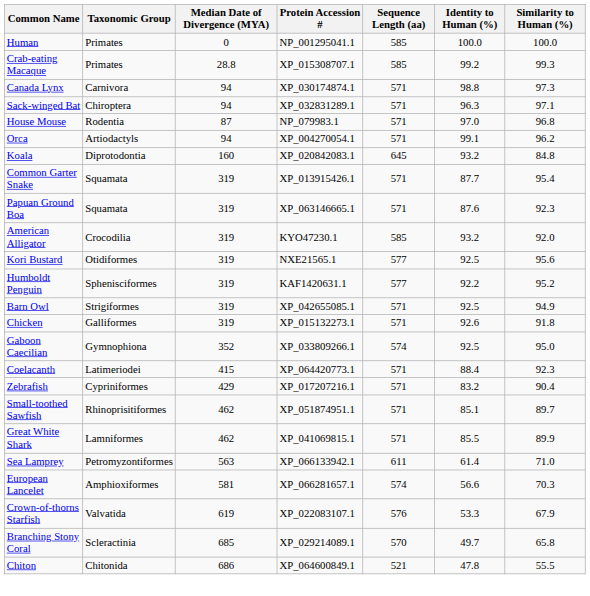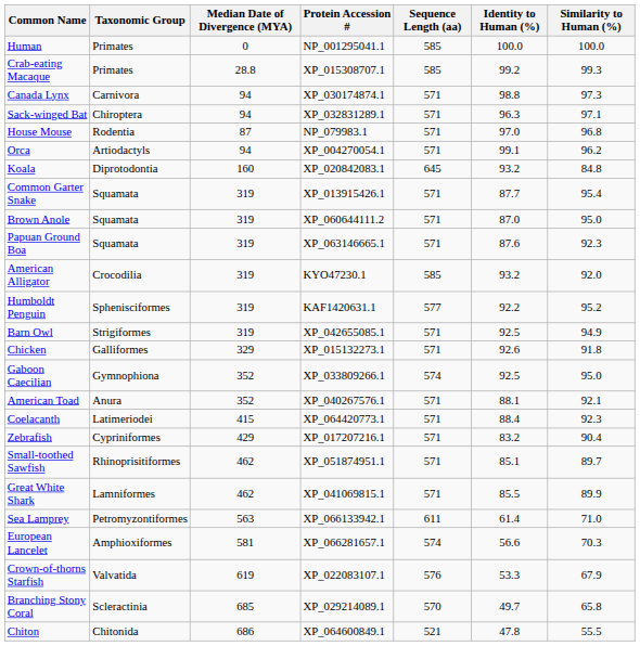 <table class="wikitable">
 <tr>
 <th>Common Name</th>
 <th>Taxonomic Group</th>
 <th>Median Date of Divergence (MYA)</th>
 <th>Protein Accession #</th>
 <th>Sequence Length (aa)</th>
 <th>Identity to Human (%)</th>
 <th>Similarity to Human (%)</th>
 </tr>
 <tr>
 <td><a href='#'>Human</a></td>
 <td>Primates</td>
 <td style="text-align:center;">0</td>
 <td>NP_001295041.1</td>
 <td style="text-align:center;">585</td>
 <td style="text-align:center;">100.0</td>
 <td style="text-align:center;">100.0</td>
 </tr>
 <tr>
 <td><a href='#'>Crab-eating Macaque</a></td>
 <td>Primates</td>
 <td style="text-align:center;">28.8</td>
 <td>XP_015308707.1</td>
 <td style="text-align:center;">585</td>
 <td style="text-align:center;">99.2</td>
 <td style="text-align:center;">99.3</td>
 </tr>
 <tr>
 <td><a href='#'>Canada Lynx</a></td>
 <td>Carnivora</td>
 <td style="text-align:center;">94</td>
 <td>XP_030174874.1</td>
 <td style="text-align:center;">571</td>
 <td style="text-align:center;">98.8</td>
 <td style="text-align:center;">97.3</td>
 </tr>
 <tr>
 <td><a href='#'>Sack-winged Bat</a></td>
 <td>Chiroptera</td>
 <td style="text-align:center;">94</td>
 <td>XP_032831289.1</td>
 <td style="text-align:center;">571</td>
 <td style="text-align:center;">96.3</td>
 <td style="text-align:center;">97.1</td>
 </tr>
 <tr>
 <td><a href='#'>House Mouse</a></td>
 <td>Rodentia</td>
 <td style="text-align:center;">87</td>
 <td>NP_079983.1</td>
 <td style="text-align:center;">571</td>
 <td style="text-align:center;">97.0</td>
 <td style="text-align:center;">96.8</td>
 </tr>
 <tr>
 <td><a href='#'>Orca</a></td>
 <td>Artiodactyls</td>
 <td style="text-align:center;">94</td>
 <td>XP_004270054.1</td>
 <td style="text-align:center;">571</td>
 <td style="text-align:center;">99.1</td>
 <td style="text-align:center;">96.2</td>
 </tr>
 <tr>
 <td><a href='#'>Koala</a></td>
 <td>Diprotodontia</td>
 <td style="text-align:center;">160</td>
 <td>XP_020842083.1</td>
 <td style="text-align:center;">645</td>
 <td style="text-align:center;">93.2</td>
 <td style="text-align:center;">84.8</td>
 </tr>
 <tr>
 <td><a href='#'>Common Garter Snake</a></td>
 <td>Squamata</td>
 <td style="text-align:center;">319</td>
 <td>XP_013915426.1</td>
 <td style="text-align:center;">571</td>
 <td style="text-align:center;">87.7</td>
 <td style="text-align:center;">95.4</td>
 </tr>
 <tr>
+<td><a href='#'>Brown Anole</a></td>
+<td>Squamata</td>
+<td style="text-align:center;">319</td>
+<td>XP_060644111.2</td>
+<td style="text-align:center;">571</td>
+<td style="text-align:center;">87.0</td>
+<td style="text-align:center;">95.0</td>
+</tr>
+<tr>
 <td><a href='#'>Papuan Ground Boa</a></td>
 <td>Squamata</td>
 <td style="text-align:center;">319</td>
 <td>XP_063146665.1</td>
 <td style="text-align:center;">571</td>
 <td style="text-align:center;">87.6</td>
 <td style="text-align:center;">92.3</td>
 </tr>
 <tr>
 <td><a href='#'>American Alligator</a></td>
 <td>Crocodilia</td>
 <td style="text-align:center;">319</td>
 <td>KYO47230.1</td>
 <td style="text-align:center;">585</td>
 <td style="text-align:center;">93.2</td>
 <td style="text-align:center;">92.0</td>
-</tr>
-<tr>
-<td><a href='#'>Kori Bustard</a></td>
-<td>Otidiformes</td>
-<td style="text-align:center;">319</td>
-<td>NXE21565.1</td>
-<td style="text-align:center;">577</td>
-<td style="text-align:center;">92.5</td>
-<td style="text-align:center;">95.6</td>
 </tr>
 <tr>
 <td><a href='#'>Humboldt Penguin</a></td>
 <td>Sphenisciformes</td>
 <td style="text-align:center;">319</td>
 <td>KAF1420631.1</td>
 <td style="text-align:center;">577</td>
 <td style="text-align:center;">92.2</td>
 <td style="text-align:center;">95.2</td>
 </tr>
 <tr>
 <td><a href='#'>Barn Owl</a></td>
 <td>Strigiformes</td>
 <td style="text-align:center;">319</td>
 <td>XP_042655085.1</td>
 <td style="text-align:center;">571</td>
 <td style="text-align:center;">92.5</td>
 <td style="text-align:center;">94.9</td>
 </tr>
 <tr>
 <td><a href='#'>Chicken</a></td>
 <td>Galliformes</td>
-<td style="text-align:center;">319</td>
+<td style="text-align:center;">329</td>
 <td>XP_015132273.1</td>
 <td style="text-align:center;">571</td>
 <td style="text-align:center;">92.6</td>
 <td style="text-align:center;">91.8</td>
 </tr>
 <tr>
 <td><a href='#'>Gaboon Caecilian</a></td>
 <td>Gymnophiona</td>
 <td style="text-align:center;">352</td>
 <td>XP_033809266.1</td>
 <td style="text-align:center;">574</td>
 <td style="text-align:center;">92.5</td>
 <td style="text-align:center;">95.0</td>
+</tr>
+<tr>
+<td><a href='#'>American Toad</a></td>
+<td>Anura</td>
+<td style="text-align:center;">352</td>
+<td>XP_040267576.1</td>
+<td style="text-align:center;">571</td>
+<td style="text-align:center;">88.1</td>
+<td style="text-align:center;">92.1</td>
 </tr>
 <tr>
 <td><a href='#'>Coelacanth</a></td>
 <td>Latimeriodei</td>
 <td style="text-align:center;">415</td>
 <td>XP_064420773.1</td>
 <td style="text-align:center;">571</td>
 <td style="text-align:center;">88.4</td>
 <td style="text-align:center;">92.3</td>
 </tr>
 <tr>
 <td><a href='#'>Zebrafish</a></td>
 <td>Cypriniformes</td>
 <td style="text-align:center;">429</td>
 <td>XP_017207216.1</td>
 <td style="text-align:center;">571</td>
 <td style="text-align:center;">83.2</td>
 <td style="text-align:center;">90.4</td>
 </tr>
 <tr>
 <td><a href='#'>Small-toothed Sawfish</a></td>
 <td>Rhinoprisitiformes</td>
 <td style="text-align:center;">462</td>
 <td>XP_051874951.1</td>
 <td style="text-align:center;">571</td>
 <td style="text-align:center;">85.1</td>
 <td style="text-align:center;">89.7</td>
 </tr>
 <tr>
 <td><a href='#'>Great White Shark</a></td>
 <td>Lamniformes</td>
 <td style="text-align:center;">462</td>
 <td>XP_041069815.1</td>
 <td style="text-align:center;">571</td>
 <td style="text-align:center;">85.5</td>
 <td style="text-align:center;">89.9</td>
 </tr>
 <tr>
 <td><a href='#'>Sea Lamprey</a></td>
 <td>Petromyzontiformes</td>
 <td style="text-align:center;">563</td>
 <td>XP_066133942.1</td>
 <td style="text-align:center;">611</td>
 <td style="text-align:center;">61.4</td>
 <td style="text-align:center;">71.0</td>
 </tr>
 <tr>
 <td><a href='#'>European Lancelet</a></td>
 <td>Amphioxiformes</td>
 <td style="text-align:center;">581</td>
 <td>XP_066281657.1</td>
 <td style="text-align:center;">574</td>
 <td style="text-align:center;">56.6</td>
 <td style="text-align:center;">70.3</td>
 </tr>
 <tr>
 <td><a href='#'>Crown-of-thorns Starfish</a></td>
 <td>Valvatida</td>
 <td style="text-align:center;">619</td>
 <td>XP_022083107.1</td>
 <td style="text-align:center;">576</td>
 <td style="text-align:center;">53.3</td>
 <td style="text-align:center;">67.9</td>
 </tr>
 <tr>
 <td><a href='#'>Branching Stony Coral</a></td>
 <td>Scleractinia</td>
 <td style="text-align:center;">685</td>
 <td>XP_029214089.1</td>
 <td style="text-align:center;">570</td>
 <td style="text-align:center;">49.7</td>
 <td style="text-align:center;">65.8</td>
 </tr>
 <tr>
 <td><a href='#'>Chiton</a></td>
 <td>Chitonida</td>
 <td style="text-align:center;">686</td>
 <td>XP_064600849.1</td>
 <td style="text-align:center;">521</td>
 <td style="text-align:center;">47.8</td>
 <td style="text-align:center;">55.5</td>
 </tr>
 </table>
